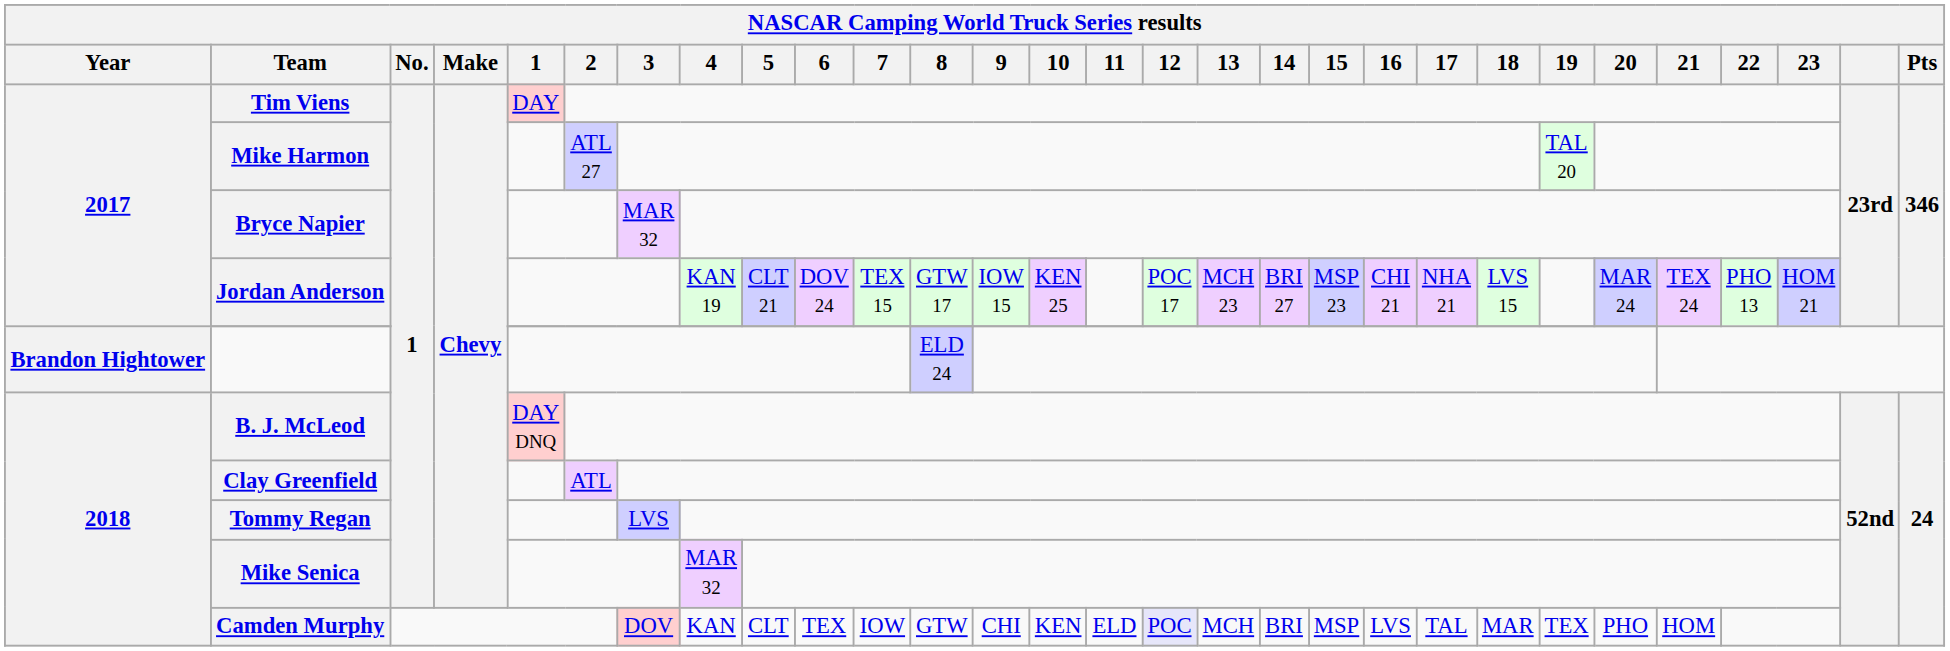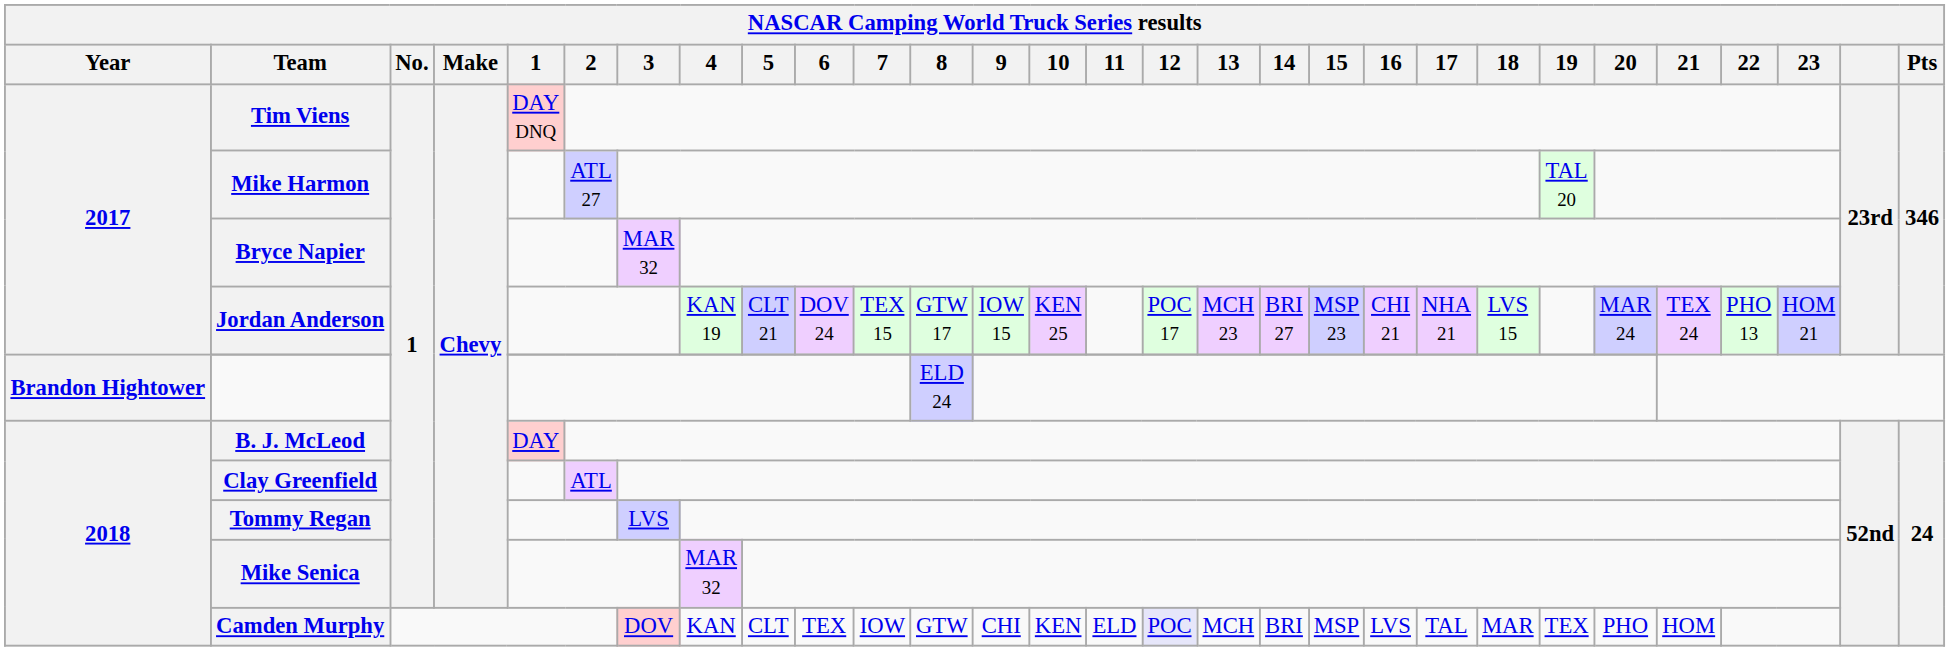 <table class="wikitable" style="text-align:center; font-size:75%">
 <tr>
 <th colspan=30><a href='#'>NASCAR Camping World Truck Series</a> results</th>
 </tr>
 <tr>
 <th>Year</th>
 <th>Team</th>
 <th>No.</th>
 <th>Make</th>
 <th>1</th>
 <th>2</th>
 <th>3</th>
 <th>4</th>
 <th>5</th>
 <th>6</th>
 <th>7</th>
 <th>8</th>
 <th>9</th>
 <th>10</th>
 <th>11</th>
 <th>12</th>
 <th>13</th>
 <th>14</th>
 <th>15</th>
 <th>16</th>
 <th>17</th>
 <th>18</th>
 <th>19</th>
 <th>20</th>
 <th>21</th>
 <th>22</th>
 <th>23</th>
 <th></th>
 <th>Pts</th>
 </tr>
 <tr>
 <th rowspan=5><a href='#'>2017</a></th>
 <th><a href='#'>Tim Viens</a></th>
 <th rowspan=10>1</th>
 <th rowspan=10><a href='#'>Chevy</a></th>
-<td style="background:#FFCFCF;"><a href='#'>DAY</a><br></td>
+<td style="background:#FFCFCF;"><a href='#'>DAY</a><br><small>DNQ</small></td>
 <td colspan=22></td>
 <th rowspan=5>23rd</th>
 <th rowspan=5>346</th>
 </tr>
 <tr>
 <th><a href='#'>Mike Harmon</a></th>
 <td></td>
 <td style="background:#CFCFFF;"><a href='#'>ATL</a><br><small>27</small></td>
 <td colspan=16></td>
 <td style="background:#DFFFDF;"><a href='#'>TAL</a><br><small>20</small></td>
 <td colspan=4></td>
 </tr>
 <tr>
 <th><a href='#'>Bryce Napier</a></th>
 <td colspan=2></td>
 <td style="background:#EFCFFF;"><a href='#'>MAR</a><br><small>32</small></td>
 <td colspan=20></td>
 </tr>
 <tr>
 <th><a href='#'>Jordan Anderson</a></th>
 <td colspan=3></td>
 <td style="background:#DFFFDF;"><a href='#'>KAN</a><br><small>19</small></td>
 <td style="background:#CFCFFF;"><a href='#'>CLT</a><br><small>21</small></td>
 <td style="background:#EFCFFF;"><a href='#'>DOV</a><br><small>24</small></td>
 <td style="background:#DFFFDF;"><a href='#'>TEX</a><br><small>15</small></td>
 <td style="background:#DFFFDF;"><a href='#'>GTW</a><br><small>17</small></td>
 <td style="background:#DFFFDF;"><a href='#'>IOW</a><br><small>15</small></td>
 <td style="background:#EFCFFF;"><a href='#'>KEN</a><br><small>25</small></td>
 <td></td>
 <td style="background:#DFFFDF;"><a href='#'>POC</a><br><small>17</small></td>
 <td style="background:#EFCFFF;"><a href='#'>MCH</a><br><small>23</small></td>
 <td style="background:#EFCFFF;"><a href='#'>BRI</a><br><small>27</small></td>
 <td style="background:#CFCFFF;"><a href='#'>MSP</a><br><small>23</small></td>
 <td style="background:#EFCFFF;"><a href='#'>CHI</a><br><small>21</small></td>
 <td style="background:#EFCFFF;"><a href='#'>NHA</a><br><small>21</small></td>
 <td style="background:#DFFFDF;"><a href='#'>LVS</a><br><small>15</small></td>
 <td></td>
 <td style="background:#CFCFFF;"><a href='#'>MAR</a><br><small>24</small></td>
 <td style="background:#EFCFFF;"><a href='#'>TEX</a><br><small>24</small></td>
 <td style="background:#DFFFDF;"><a href='#'>PHO</a><br><small>13</small></td>
 <td style="background:#CFCFFF;"><a href='#'>HOM</a><br><small>21</small></td>
 </tr>
 <tr>
 </tr>
 <tr>
 <th><a href='#'>Brandon Hightower</a></th>
 <td colspan=10></td>
 <td style="background:#CFCFFF;"><a href='#'>ELD</a><br><small>24</small></td>
 <td colspan=12></td>
 </tr>
 <tr>
 <th rowspan=5><a href='#'>2018</a></th>
 <th><a href='#'>B. J. McLeod</a></th>
-<td style="background:#FFCFCF;"><a href='#'>DAY</a><br><small>DNQ</small></td>
+<td style="background:#FFCFCF;"><a href='#'>DAY</a><br></td>
 <td colspan=22></td>
 <th rowspan=5>52nd</th>
 <th rowspan=5>24</th>
 </tr>
 <tr>
 <th><a href='#'>Clay Greenfield</a></th>
 <td></td>
 <td style="background:#EFCFFF;"><a href='#'>ATL</a><br></td>
 <td colspan=21></td>
 </tr>
 <tr>
 <th><a href='#'>Tommy Regan</a></th>
 <td colspan=2></td>
 <td style="background:#CFCFFF;"><a href='#'>LVS</a><br></td>
 <td colspan=20></td>
 </tr>
 <tr>
 <th><a href='#'>Mike Senica</a></th>
 <td colspan=3></td>
 <td style="background:#EFCFFF;"><a href='#'>MAR</a><br><small>32</small></td>
 <td colspan=19></td>
 </tr>
 <tr>
 <th><a href='#'>Camden Murphy</a></th>
 <td colspan=4></td>
 <td style="background:#FFCFCF;"><a href='#'>DOV</a><br></td>
 <td><a href='#'>KAN</a></td>
 <td><a href='#'>CLT</a></td>
 <td><a href='#'>TEX</a></td>
 <td><a href='#'>IOW</a></td>
 <td><a href='#'>GTW</a></td>
 <td><a href='#'>CHI</a></td>
 <td><a href='#'>KEN</a></td>
 <td><a href='#'>ELD</a></td>
 <td style="background: lavender;"><a href='#'>POC</a></td>
 <td><a href='#'>MCH</a></td>
 <td><a href='#'>BRI</a></td>
 <td><a href='#'>MSP</a></td>
 <td><a href='#'>LVS</a></td>
 <td><a href='#'>TAL</a></td>
 <td><a href='#'>MAR</a></td>
 <td><a href='#'>TEX</a></td>
 <td><a href='#'>PHO</a></td>
 <td><a href='#'>HOM</a></td>
 </tr>
 </table>
